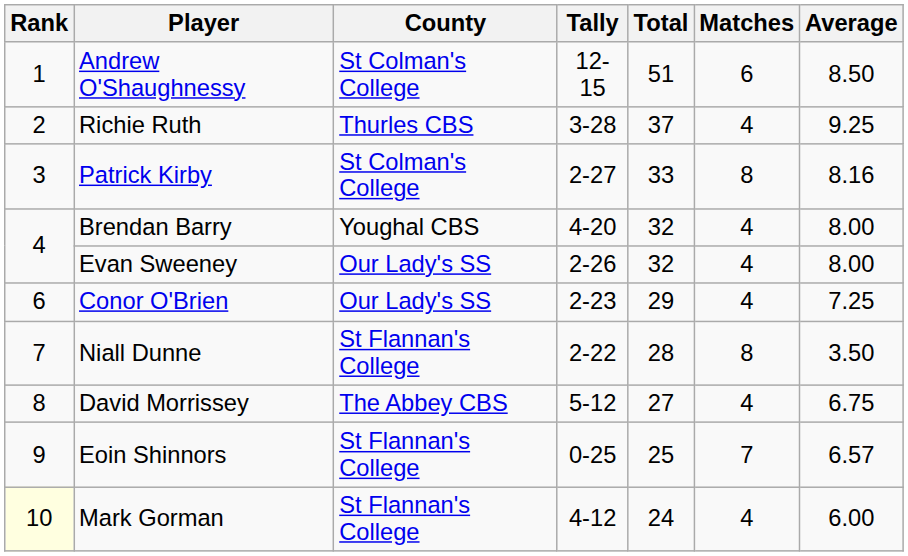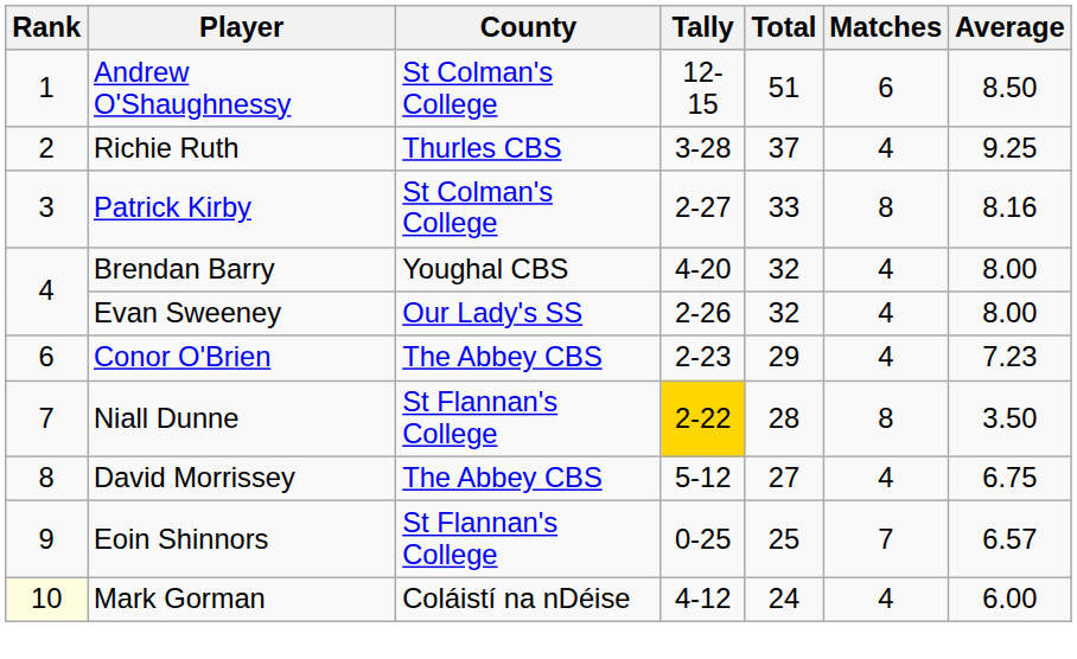 <table class="wikitable">
 <tr>
 <th>Rank</th>
 <th>Player</th>
 <th>County</th>
 <th>Tally</th>
 <th>Total</th>
 <th>Matches</th>
 <th>Average</th>
 </tr>
 <tr>
 <td rowspan=1 align=center>1</td>
 <td><a href='#'>Andrew O'Shaughnessy</a></td>
 <td><a href='#'>St Colman's College</a></td>
 <td align=center>12-15</td>
 <td align=center>51</td>
 <td align=center>6</td>
 <td align=center>8.50</td>
 </tr>
 <tr>
 <td rowspan=1 align=center>2</td>
 <td>Richie Ruth</td>
 <td><a href='#'>Thurles CBS</a></td>
 <td align=center>3-28</td>
 <td align=center>37</td>
 <td align=center>4</td>
 <td align=center>9.25</td>
 </tr>
 <tr>
 <td rowspan=1 align=center>3</td>
 <td><a href='#'>Patrick Kirby</a></td>
 <td><a href='#'>St Colman's College</a></td>
 <td align=center>2-27</td>
 <td align=center>33</td>
 <td align=center>8</td>
 <td align=center>8.16</td>
 </tr>
 <tr>
 <td rowspan=2 align=center>4</td>
 <td>Brendan Barry</td>
 <td>Youghal CBS</td>
 <td align=center>4-20</td>
 <td align=center>32</td>
 <td align=center>4</td>
 <td align=center>8.00</td>
 </tr>
 <tr>
 <td>Evan Sweeney</td>
 <td><a href='#'>Our Lady's SS</a></td>
 <td align=center>2-26</td>
 <td align=center>32</td>
 <td align=center>4</td>
 <td align=center>8.00</td>
 </tr>
 <tr>
 <td rowspan=1 align=center>6</td>
 <td><a href='#'>Conor O'Brien</a></td>
-<td><a href='#'>Our Lady's SS</a></td>
+<td><a href='#'>The Abbey CBS</a></td>
 <td align=center>2-23</td>
 <td align=center>29</td>
 <td align=center>4</td>
-<td align=center>7.25</td>
+<td align=center>7.23</td>
 </tr>
 <tr>
 <td rowspan=1 align=center>7</td>
 <td>Niall Dunne</td>
 <td><a href='#'>St Flannan's College</a></td>
-<td align=center>2-22</td>
+<td align=center style="background: gold;">2-22</td>
 <td align=center>28</td>
 <td align=center>8</td>
 <td align=center>3.50</td>
 </tr>
 <tr>
 <td rowspan=1 align=center>8</td>
 <td>David Morrissey</td>
 <td><a href='#'>The Abbey CBS</a></td>
 <td align=center>5-12</td>
 <td align=center>27</td>
 <td align=center>4</td>
 <td align=center>6.75</td>
 </tr>
 <tr>
 <td rowspan=1 align=center>9</td>
 <td>Eoin Shinnors</td>
 <td><a href='#'>St Flannan's College</a></td>
 <td align=center>0-25</td>
 <td align=center>25</td>
 <td align=center>7</td>
 <td align=center>6.57</td>
 </tr>
 <tr>
 <td rowspan=1 align=center style="background: lightyellow;">10</td>
 <td>Mark Gorman</td>
-<td><a href='#'>St Flannan's College</a></td>
+<td>Coláistí na nDéise</td>
 <td align=center>4-12</td>
 <td align=center>24</td>
 <td align=center>4</td>
 <td align=center>6.00</td>
 </tr>
 </table>
